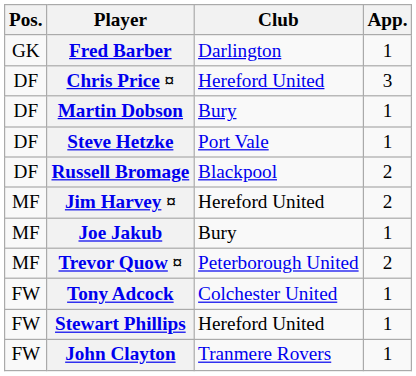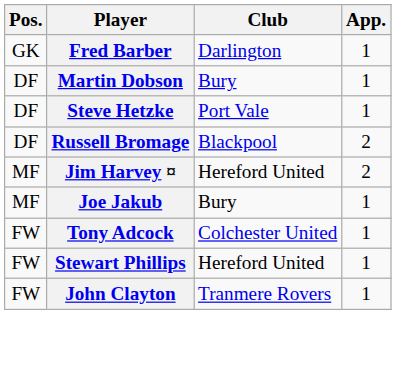 <table class="wikitable plainrowheaders" style="text-align: left">
 <tr>
 <th scope=col>Pos.</th>
 <th scope=col>Player</th>
 <th scope=col>Club</th>
 <th scope=col>App.</th>
 </tr>
 <tr>
 <td style=text-align:center>GK</td>
 <th scope=row><a href='#'>Fred Barber</a></th>
 <td><a href='#'>Darlington</a></td>
 <td style=text-align:center>1</td>
-</tr>
-<tr>
-<td style=text-align:center>DF</td>
-<th scope=row><a href='#'>Chris Price</a> ¤</th>
-<td><a href='#'>Hereford United</a></td>
-<td style=text-align:center>3</td>
 </tr>
 <tr>
 <td style=text-align:center>DF</td>
 <th scope=row><a href='#'>Martin Dobson</a></th>
 <td><a href='#'>Bury</a></td>
 <td style=text-align:center>1</td>
 </tr>
 <tr>
 <td style=text-align:center>DF</td>
 <th scope=row><a href='#'>Steve Hetzke</a></th>
 <td><a href='#'>Port Vale</a></td>
 <td style=text-align:center>1</td>
 </tr>
 <tr>
 <td style=text-align:center>DF</td>
 <th scope=row><a href='#'>Russell Bromage</a></th>
 <td><a href='#'>Blackpool</a></td>
 <td style=text-align:center>2</td>
 </tr>
 <tr>
 <td style=text-align:center>MF</td>
 <th scope=row><a href='#'>Jim Harvey</a> ¤</th>
 <td>Hereford United</td>
 <td style=text-align:center>2</td>
 </tr>
 <tr>
 <td style=text-align:center>MF</td>
 <th scope=row><a href='#'>Joe Jakub</a></th>
 <td>Bury</td>
 <td style=text-align:center>1</td>
 </tr>
 <tr>
-<td style=text-align:center>MF</td>
-<th scope=row><a href='#'>Trevor Quow</a> ¤</th>
-<td><a href='#'>Peterborough United</a></td>
-<td style=text-align:center>2</td>
-</tr>
-<tr>
 <td style=text-align:center>FW</td>
 <th scope=row><a href='#'>Tony Adcock</a></th>
 <td><a href='#'>Colchester United</a></td>
 <td style=text-align:center>1</td>
 </tr>
 <tr>
 <td style=text-align:center>FW</td>
 <th scope=row><a href='#'>Stewart Phillips</a></th>
 <td>Hereford United</td>
 <td style=text-align:center>1</td>
 </tr>
 <tr>
 <td style=text-align:center>FW</td>
 <th scope=row><a href='#'>John Clayton</a></th>
 <td><a href='#'>Tranmere Rovers</a></td>
 <td style=text-align:center>1</td>
 </tr>
 </table>
